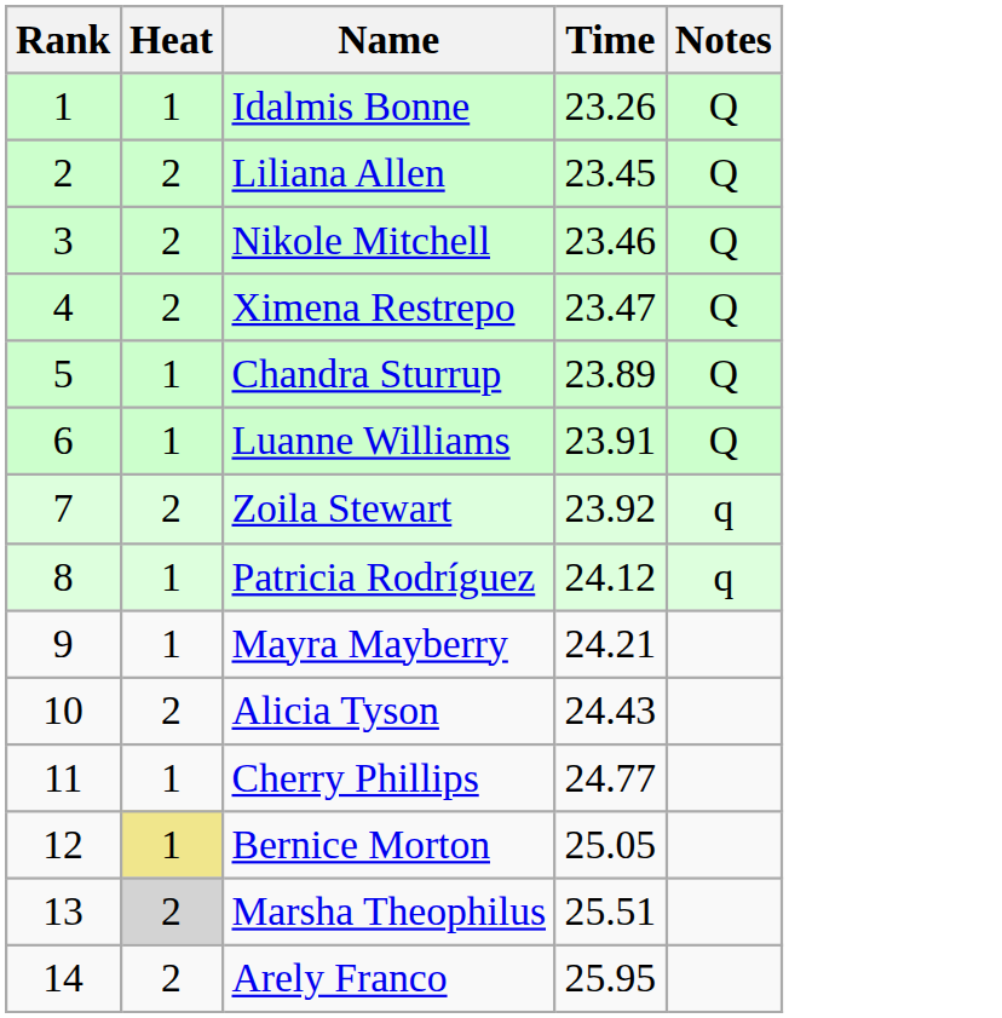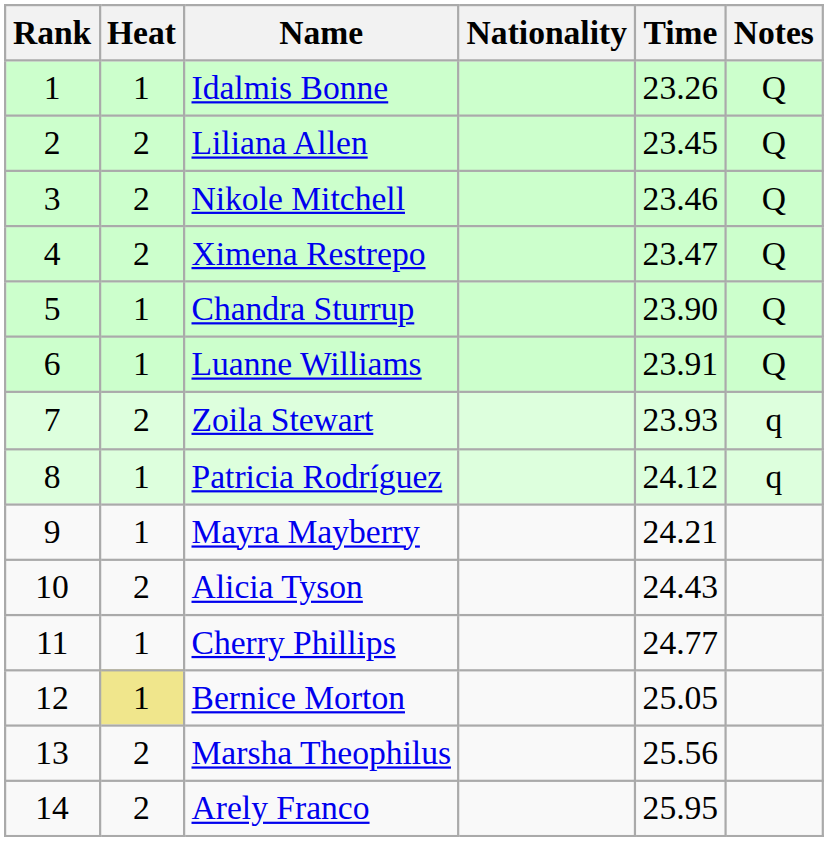 <table class="wikitable sortable" style="text-align:center; font-size:95%">
 <tr>
 <th>Rank</th>
 <th>Heat</th>
 <th>Name</th>
+<th>Nationality</th>
 <th>Time</th>
 <th>Notes</th>
 </tr>
 <tr bgcolor=ccffcc>
 <td>1</td>
 <td>1</td>
 <td align=left><a href='#'>Idalmis Bonne</a></td>
+<td align=left></td>
 <td>23.26</td>
 <td>Q</td>
 </tr>
 <tr bgcolor=ccffcc>
 <td>2</td>
 <td>2</td>
 <td align=left><a href='#'>Liliana Allen</a></td>
+<td align=left></td>
 <td>23.45</td>
 <td>Q</td>
 </tr>
 <tr bgcolor=ccffcc>
 <td>3</td>
 <td>2</td>
 <td align=left><a href='#'>Nikole Mitchell</a></td>
+<td align=left></td>
 <td>23.46</td>
 <td>Q</td>
 </tr>
 <tr bgcolor=ccffcc>
 <td>4</td>
 <td>2</td>
 <td align=left><a href='#'>Ximena Restrepo</a></td>
+<td align=left></td>
 <td>23.47</td>
 <td>Q</td>
 </tr>
 <tr bgcolor=ccffcc>
 <td>5</td>
 <td>1</td>
 <td align=left><a href='#'>Chandra Sturrup</a></td>
-<td>23.89</td>
+<td align=left></td>
+<td>23.90</td>
 <td>Q</td>
 </tr>
 <tr bgcolor=ccffcc>
 <td>6</td>
 <td>1</td>
 <td align=left><a href='#'>Luanne Williams</a></td>
+<td align=left></td>
 <td>23.91</td>
 <td>Q</td>
 </tr>
 <tr bgcolor=ddffdd>
 <td>7</td>
 <td>2</td>
 <td align=left><a href='#'>Zoila Stewart</a></td>
-<td>23.92</td>
+<td align=left></td>
+<td>23.93</td>
 <td>q</td>
 </tr>
 <tr bgcolor=ddffdd>
 <td>8</td>
 <td>1</td>
 <td align=left><a href='#'>Patricia Rodríguez</a></td>
+<td align=left></td>
 <td>24.12</td>
 <td>q</td>
 </tr>
 <tr>
 <td>9</td>
 <td>1</td>
 <td align=left><a href='#'>Mayra Mayberry</a></td>
+<td align=left></td>
 <td>24.21</td>
 <td></td>
 </tr>
 <tr>
 <td>10</td>
 <td>2</td>
 <td align=left><a href='#'>Alicia Tyson</a></td>
+<td align=left></td>
 <td>24.43</td>
 <td></td>
 </tr>
 <tr>
 <td>11</td>
 <td>1</td>
 <td align=left><a href='#'>Cherry Phillips</a></td>
+<td align=left></td>
 <td>24.77</td>
 <td></td>
 </tr>
 <tr>
 <td>12</td>
 <td style="background: khaki;">1</td>
 <td align=left><a href='#'>Bernice Morton</a></td>
+<td align=left></td>
 <td>25.05</td>
 <td></td>
 </tr>
 <tr>
 <td>13</td>
-<td style="background: lightgrey;">2</td>
+<td>2</td>
 <td align=left><a href='#'>Marsha Theophilus</a></td>
-<td>25.51</td>
+<td align=left></td>
+<td>25.56</td>
 <td></td>
 </tr>
 <tr>
 <td>14</td>
 <td>2</td>
 <td align=left><a href='#'>Arely Franco</a></td>
+<td align=left></td>
 <td>25.95</td>
 <td></td>
 </tr>
 </table>
